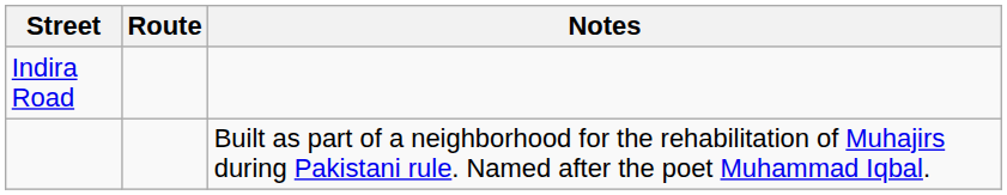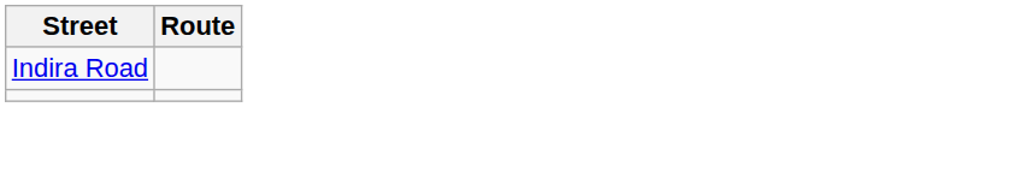 <table class="wikitable">
 <tr>
 <th>Street</th>
 <th>Route</th>
-<th>Notes</th>
 </tr>
 <tr>
 <td><a href='#'>Indira Road</a></td>
-<td></td>
 <td></td>
 </tr>
 <tr>
 <td></td>
 <td></td>
-<td>Built as part of a neighborhood for the rehabilitation of <a href='#'>Muhajirs</a> during <a href='#'>Pakistani rule</a>. Named after the poet <a href='#'>Muhammad Iqbal</a>.</td>
 </tr>
 </table>
